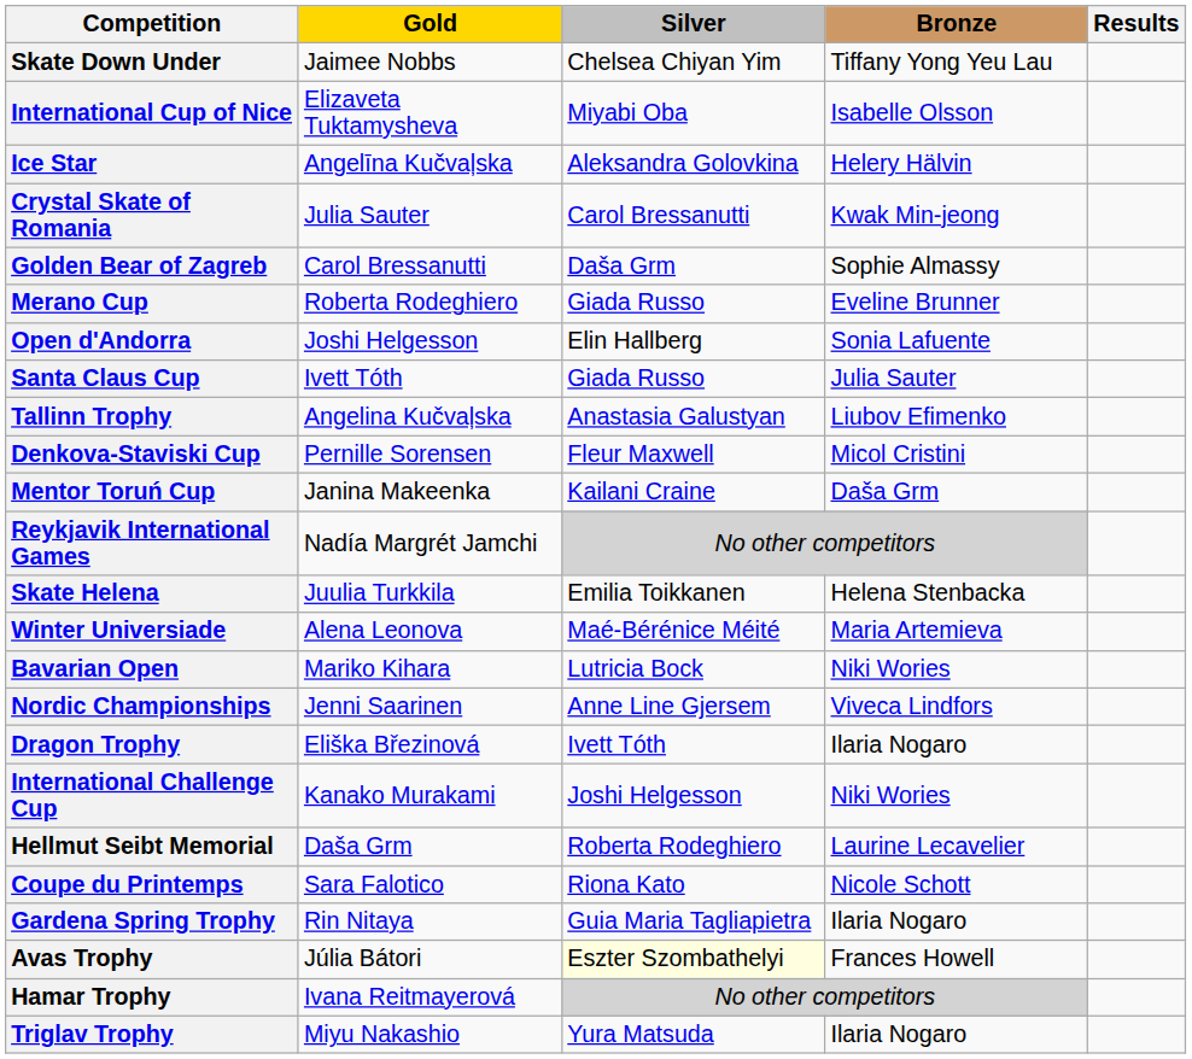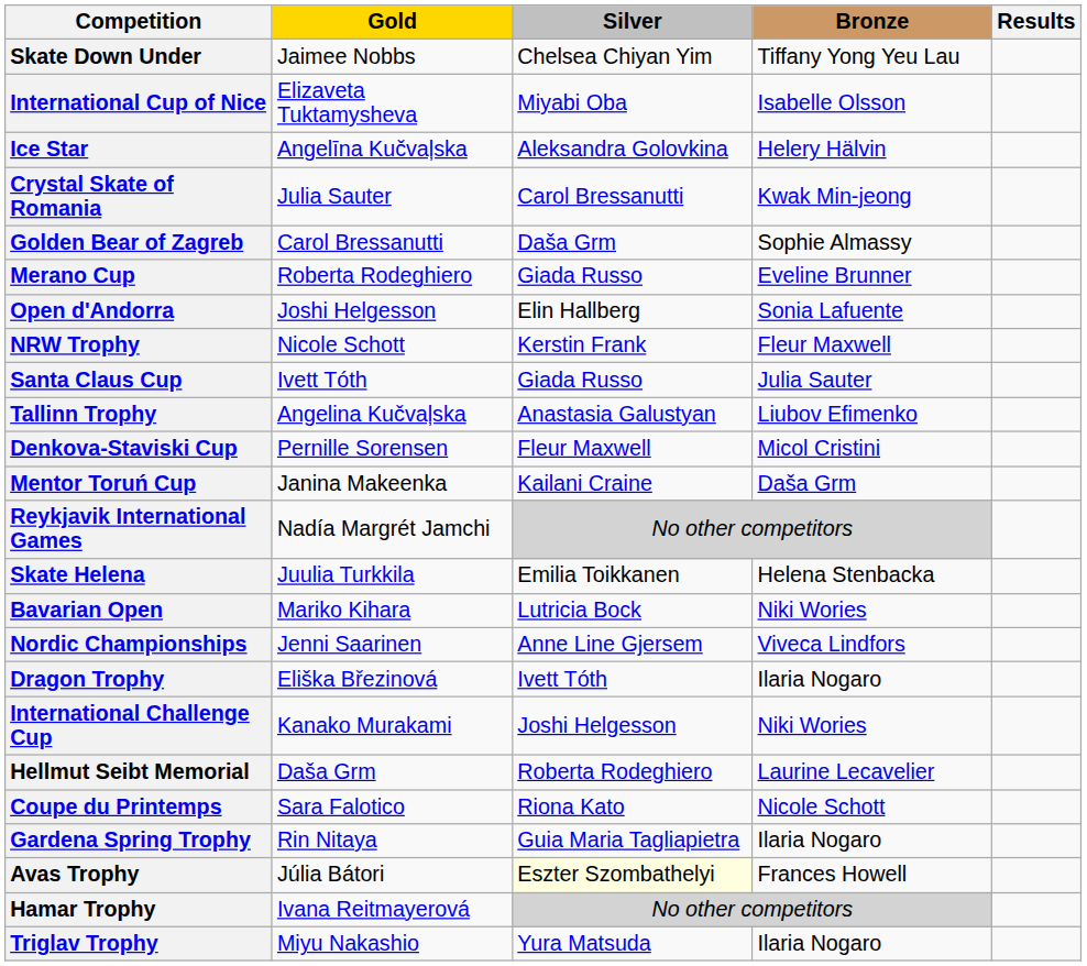 <table class="wikitable unsortable" style="text-align:left; width:90%;">
 <tr>
 <th scope="col" style="text-align:center; width:25%">Competition</th>
 <td scope="col" style="text-align:center; width:22.5%; background:gold"><strong>Gold</strong></td>
 <td scope="col" style="text-align:center; width:22.5%; background:silver"><strong>Silver</strong></td>
 <td scope="col" style="text-align:center; width:22.5%; background:#c96"><strong>Bronze</strong></td>
 <th scope="col" style="text-align:center; width:7.5%">Results</th>
 </tr>
 <tr>
 <th scope="row" style="text-align:left"> Skate Down Under</th>
 <td> Jaimee Nobbs</td>
 <td> Chelsea Chiyan Yim</td>
 <td> Tiffany Yong Yeu Lau</td>
 <td></td>
 </tr>
 <tr>
 <th scope="row" style="text-align:left"> <a href='#'>International Cup of Nice</a></th>
 <td> <a href='#'>Elizaveta Tuktamysheva</a></td>
 <td> <a href='#'>Miyabi Oba</a></td>
 <td> <a href='#'>Isabelle Olsson</a></td>
 <td></td>
 </tr>
 <tr>
 <th scope="row" style="text-align:left"> <a href='#'>Ice Star</a></th>
 <td> <a href='#'>Angelīna Kučvaļska</a></td>
 <td> <a href='#'>Aleksandra Golovkina</a></td>
 <td> <a href='#'>Helery Hälvin</a></td>
 <td></td>
 </tr>
 <tr>
 <th scope="row" style="text-align:left"> <a href='#'>Crystal Skate of Romania</a></th>
 <td> <a href='#'>Julia Sauter</a></td>
 <td> <a href='#'>Carol Bressanutti</a></td>
 <td> <a href='#'>Kwak Min-jeong</a></td>
 <td></td>
 </tr>
 <tr>
 <th scope="row" style="text-align:left"> <a href='#'>Golden Bear of Zagreb</a></th>
 <td> <a href='#'>Carol Bressanutti</a></td>
 <td> <a href='#'>Daša Grm</a></td>
 <td> Sophie Almassy</td>
 <td></td>
 </tr>
 <tr>
 <th scope="row" style="text-align:left"> <a href='#'>Merano Cup</a></th>
 <td> <a href='#'>Roberta Rodeghiero</a></td>
 <td> <a href='#'>Giada Russo</a></td>
 <td> <a href='#'>Eveline Brunner</a></td>
 <td></td>
 </tr>
 <tr>
 <th scope="row" style="text-align:left"> <a href='#'>Open d'Andorra</a></th>
 <td> <a href='#'>Joshi Helgesson</a></td>
 <td> Elin Hallberg</td>
 <td> <a href='#'>Sonia Lafuente</a></td>
 <td></td>
 </tr>
 <tr>
+<th scope="row" style="text-align:left"> <a href='#'>NRW Trophy</a></th>
+<td> <a href='#'>Nicole Schott</a></td>
+<td> <a href='#'>Kerstin Frank</a></td>
+<td> <a href='#'>Fleur Maxwell</a></td>
+<td></td>
+</tr>
+<tr>
 <th scope="row" style="text-align:left"> <a href='#'>Santa Claus Cup</a></th>
 <td> <a href='#'>Ivett Tóth</a></td>
 <td> <a href='#'>Giada Russo</a></td>
 <td> <a href='#'>Julia Sauter</a></td>
 <td></td>
 </tr>
 <tr>
 <th scope="row" style="text-align:left"> <a href='#'>Tallinn Trophy</a></th>
 <td> <a href='#'>Angelina Kučvaļska</a></td>
 <td> <a href='#'>Anastasia Galustyan</a></td>
 <td> <a href='#'>Liubov Efimenko</a></td>
 <td></td>
 </tr>
 <tr>
 <th scope="row" style="text-align:left"> <a href='#'>Denkova-Staviski Cup</a></th>
 <td> <a href='#'>Pernille Sorensen</a></td>
 <td> <a href='#'>Fleur Maxwell</a></td>
 <td> <a href='#'>Micol Cristini</a></td>
 <td></td>
 </tr>
 <tr>
 <th scope="row" style="text-align:left"> <a href='#'>Mentor Toruń Cup</a></th>
 <td> Janina Makeenka</td>
 <td> <a href='#'>Kailani Craine</a></td>
 <td> <a href='#'>Daša Grm</a></td>
 <td></td>
 </tr>
 <tr>
 <th scope="row" style="text-align:left"> <a href='#'>Reykjavik International Games</a></th>
 <td> Nadía Margrét Jamchi</td>
 <td colspan="2" align="center" bgcolor="lightgray"><em>No other competitors</em></td>
 <td></td>
 </tr>
 <tr>
 <th scope="row" style="text-align:left"> <a href='#'>Skate Helena</a></th>
 <td> <a href='#'>Juulia Turkkila</a></td>
 <td> Emilia Toikkanen</td>
 <td> Helena Stenbacka</td>
-<td></td>
-</tr>
-<tr>
-<th scope="row" style="text-align:left"> <a href='#'>Winter Universiade</a></th>
-<td> <a href='#'>Alena Leonova</a></td>
-<td> <a href='#'>Maé-Bérénice Méité</a></td>
-<td> <a href='#'>Maria Artemieva</a></td>
 <td></td>
 </tr>
 <tr>
 <th scope="row" style="text-align:left"> <a href='#'>Bavarian Open</a></th>
 <td> <a href='#'>Mariko Kihara</a></td>
 <td> <a href='#'>Lutricia Bock</a></td>
 <td> <a href='#'>Niki Wories</a></td>
 <td></td>
 </tr>
 <tr>
 <th scope="row" style="text-align:left"> <a href='#'>Nordic Championships</a></th>
 <td> <a href='#'>Jenni Saarinen</a></td>
 <td> <a href='#'>Anne Line Gjersem</a></td>
 <td> <a href='#'>Viveca Lindfors</a></td>
 <td></td>
 </tr>
 <tr>
 <th scope="row" style="text-align:left"> <a href='#'>Dragon Trophy</a></th>
 <td> <a href='#'>Eliška Březinová</a></td>
 <td> <a href='#'>Ivett Tóth</a></td>
 <td> Ilaria Nogaro</td>
 <td></td>
 </tr>
 <tr>
 <th scope="row" style="text-align:left"> <a href='#'>International Challenge Cup</a></th>
 <td> <a href='#'>Kanako Murakami</a></td>
 <td> <a href='#'>Joshi Helgesson</a></td>
 <td> <a href='#'>Niki Wories</a></td>
 <td></td>
 </tr>
 <tr>
 <th scope="row" style="text-align:left"> Hellmut Seibt Memorial</th>
 <td> <a href='#'>Daša Grm</a></td>
 <td> <a href='#'>Roberta Rodeghiero</a></td>
 <td> <a href='#'>Laurine Lecavelier</a></td>
 <td></td>
 </tr>
 <tr>
 <th scope="row" style="text-align:left"> <a href='#'>Coupe du Printemps</a></th>
 <td> <a href='#'>Sara Falotico</a></td>
 <td> <a href='#'>Riona Kato</a></td>
 <td> <a href='#'>Nicole Schott</a></td>
 <td></td>
 </tr>
 <tr>
 <th scope="row" style="text-align:left"> <a href='#'>Gardena Spring Trophy</a></th>
 <td> <a href='#'>Rin Nitaya</a></td>
 <td> <a href='#'>Guia Maria Tagliapietra</a></td>
 <td> Ilaria Nogaro</td>
 <td></td>
 </tr>
 <tr>
 <th scope="row" style="text-align:left"> Avas Trophy</th>
 <td> Júlia Bátori</td>
 <td style="background: lightyellow;"> Eszter Szombathelyi</td>
 <td> Frances Howell</td>
 <td></td>
 </tr>
 <tr>
 <th scope="row" style="text-align:left"> Hamar Trophy</th>
 <td> <a href='#'>Ivana Reitmayerová</a></td>
 <td colspan="2" align=center bgcolor="lightgray"><em>No other competitors</em></td>
 <td></td>
 </tr>
 <tr>
 <th scope="row" style="text-align:left"> <a href='#'>Triglav Trophy</a></th>
 <td> <a href='#'>Miyu Nakashio</a></td>
 <td> <a href='#'>Yura Matsuda</a></td>
 <td> Ilaria Nogaro</td>
 <td></td>
 </tr>
 </table>
